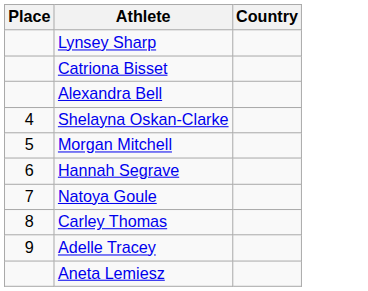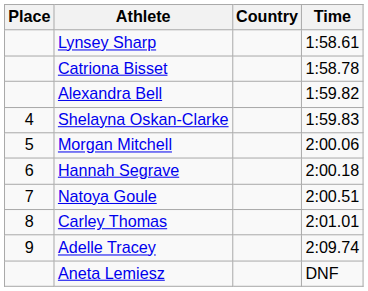 <table class="wikitable">
 <tr>
 <th>Place</th>
 <th>Athlete</th>
 <th>Country</th>
+<th>Time</th>
 </tr>
 <tr>
 <td align=center></td>
 <td><a href='#'>Lynsey Sharp</a></td>
 <td></td>
+<td>1:58.61</td>
 </tr>
 <tr>
 <td align=center></td>
 <td><a href='#'>Catriona Bisset</a></td>
 <td></td>
+<td>1:58.78</td>
 </tr>
 <tr>
 <td align=center></td>
 <td><a href='#'>Alexandra Bell</a></td>
 <td></td>
+<td>1:59.82</td>
 </tr>
 <tr>
 <td align=center>4</td>
 <td><a href='#'>Shelayna Oskan-Clarke</a></td>
 <td></td>
+<td>1:59.83</td>
 </tr>
 <tr>
 <td align=center>5</td>
 <td><a href='#'>Morgan Mitchell</a></td>
 <td></td>
+<td>2:00.06</td>
 </tr>
 <tr>
 <td align=center>6</td>
 <td><a href='#'>Hannah Segrave</a></td>
 <td></td>
+<td>2:00.18</td>
 </tr>
 <tr>
 <td align=center>7</td>
 <td><a href='#'>Natoya Goule</a></td>
 <td></td>
+<td>2:00.51</td>
 </tr>
 <tr>
 <td align=center>8</td>
 <td><a href='#'>Carley Thomas</a></td>
 <td></td>
+<td>2:01.01</td>
 </tr>
 <tr>
 <td align=center>9</td>
 <td><a href='#'>Adelle Tracey</a></td>
 <td></td>
+<td>2:09.74</td>
 </tr>
 <tr>
 <td align=center></td>
 <td><a href='#'>Aneta Lemiesz</a></td>
 <td></td>
+<td>DNF</td>
 </tr>
 </table>
